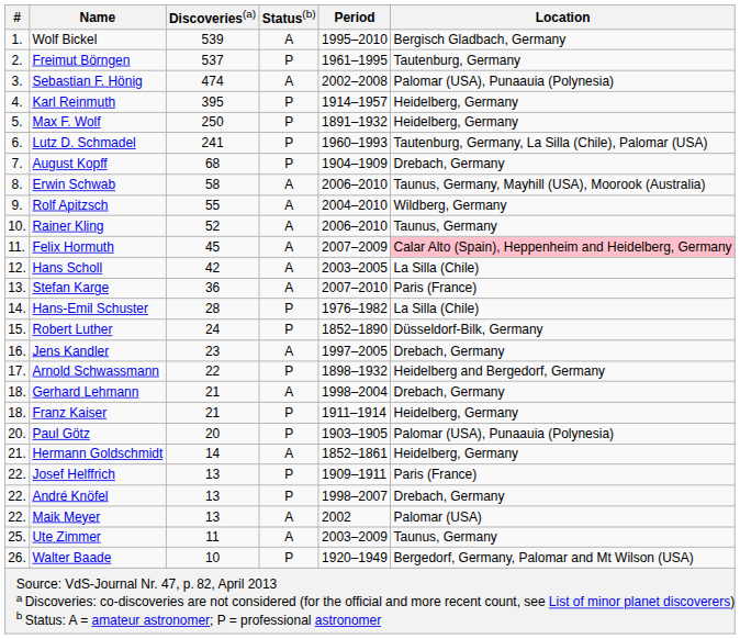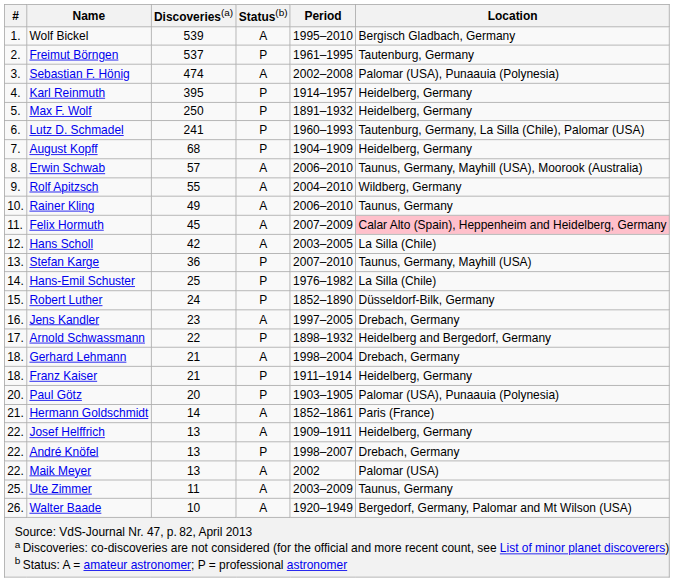 <table class="wikitable floatleft" style="font-size: 0.9em">
 <tr>
 <th>#</th>
 <th>Name</th>
 <th style="font-weight: normal;"><strong>Discoveries</strong><sup>(a)</sup></th>
 <th style="font-weight: normal;"><strong>Status</strong><sup>(b)</sup></th>
 <th>Period</th>
 <th>Location</th>
 </tr>
 <tr>
 <td align=center>1.</td>
 <td>Wolf Bickel</td>
 <td align=center>539</td>
 <td align=center>A</td>
 <td>1995–2010</td>
 <td>Bergisch Gladbach, Germany</td>
 </tr>
 <tr>
 <td align=center>2.</td>
 <td><a href='#'>Freimut Börngen</a></td>
 <td align=center>537</td>
 <td align=center>P</td>
 <td>1961–1995</td>
 <td>Tautenburg, Germany</td>
 </tr>
 <tr>
 <td align=center>3.</td>
 <td><a href='#'>Sebastian F. Hönig</a></td>
 <td align=center>474</td>
 <td align=center>A</td>
 <td>2002–2008</td>
 <td>Palomar (USA), Punaauia (Polynesia)</td>
 </tr>
 <tr>
 <td align=center>4.</td>
 <td><a href='#'>Karl Reinmuth</a></td>
 <td align=center>395</td>
 <td align=center>P</td>
 <td>1914–1957</td>
 <td>Heidelberg, Germany</td>
 </tr>
 <tr>
 <td align=center>5.</td>
 <td><a href='#'>Max F. Wolf</a></td>
 <td align=center>250</td>
 <td align=center>P</td>
 <td>1891–1932</td>
 <td>Heidelberg, Germany</td>
 </tr>
 <tr>
 <td align=center>6.</td>
 <td><a href='#'>Lutz D. Schmadel</a></td>
 <td align=center>241</td>
 <td align=center>P</td>
 <td>1960–1993</td>
 <td>Tautenburg, Germany, La Silla (Chile), Palomar (USA)</td>
 </tr>
 <tr>
 <td align=center>7.</td>
 <td><a href='#'>August Kopff</a></td>
 <td align=center>68</td>
 <td align=center>P</td>
 <td>1904–1909</td>
-<td>Drebach, Germany</td>
+<td>Heidelberg, Germany</td>
 </tr>
 <tr>
 <td align=center>8.</td>
 <td><a href='#'>Erwin Schwab</a></td>
-<td align=center>58</td>
+<td align=center>57</td>
 <td align=center>A</td>
 <td>2006–2010</td>
 <td>Taunus, Germany, Mayhill (USA), Moorook (Australia)</td>
 </tr>
 <tr>
 <td align=center>9.</td>
 <td><a href='#'>Rolf Apitzsch</a></td>
 <td align=center>55</td>
 <td align=center>A</td>
 <td>2004–2010</td>
 <td>Wildberg, Germany</td>
 </tr>
 <tr>
 <td>10.</td>
 <td><a href='#'>Rainer Kling</a></td>
-<td align=center>52</td>
+<td align=center>49</td>
 <td align=center>A</td>
 <td>2006–2010</td>
 <td>Taunus, Germany</td>
 </tr>
 <tr>
 <td>11.</td>
 <td><a href='#'>Felix Hormuth</a></td>
 <td align=center>45</td>
 <td align=center>A</td>
 <td>2007–2009</td>
 <td style="background: pink;">Calar Alto (Spain), Heppenheim and Heidelberg, Germany</td>
 </tr>
 <tr>
 <td>12.</td>
 <td><a href='#'>Hans Scholl</a></td>
 <td align=center>42</td>
 <td align=center>A</td>
 <td>2003–2005</td>
 <td>La Silla (Chile)</td>
 </tr>
 <tr>
 <td>13.</td>
 <td><a href='#'>Stefan Karge</a></td>
 <td align=center>36</td>
-<td align=center>A</td>
+<td align=center>P</td>
 <td>2007–2010</td>
-<td>Paris (France)</td>
+<td>Taunus, Germany, Mayhill (USA)</td>
 </tr>
 <tr>
 <td>14.</td>
 <td><a href='#'>Hans-Emil Schuster</a></td>
-<td align=center>28</td>
+<td align=center>25</td>
 <td align=center>P</td>
 <td>1976–1982</td>
 <td>La Silla (Chile)</td>
 </tr>
 <tr>
 <td>15.</td>
 <td><a href='#'>Robert Luther</a></td>
 <td align=center>24</td>
 <td align=center>P</td>
 <td>1852–1890</td>
 <td>Düsseldorf-Bilk, Germany</td>
 </tr>
 <tr>
 <td>16.</td>
 <td><a href='#'>Jens Kandler</a></td>
 <td align=center>23</td>
 <td align=center>A</td>
 <td>1997–2005</td>
 <td>Drebach, Germany</td>
 </tr>
 <tr>
 <td>17.</td>
 <td><a href='#'>Arnold Schwassmann</a></td>
 <td align=center>22</td>
 <td align=center>P</td>
 <td>1898–1932</td>
 <td>Heidelberg and Bergedorf, Germany</td>
 </tr>
 <tr>
 <td>18.</td>
 <td><a href='#'>Gerhard Lehmann</a></td>
 <td align=center>21</td>
 <td align=center>A</td>
 <td>1998–2004</td>
 <td>Drebach, Germany</td>
 </tr>
 <tr>
 <td>18.</td>
 <td><a href='#'>Franz Kaiser</a></td>
 <td align=center>21</td>
 <td align=center>P</td>
 <td>1911–1914</td>
 <td>Heidelberg, Germany</td>
 </tr>
 <tr>
 <td>20.</td>
 <td><a href='#'>Paul Götz</a></td>
 <td align=center>20</td>
 <td align=center>P</td>
 <td>1903–1905</td>
 <td>Palomar (USA), Punaauia (Polynesia)</td>
 </tr>
 <tr>
 <td>21.</td>
 <td><a href='#'>Hermann Goldschmidt</a></td>
 <td align=center>14</td>
 <td align=center>A</td>
 <td>1852–1861</td>
-<td>Heidelberg, Germany</td>
+<td>Paris (France)</td>
 </tr>
 <tr>
 <td>22.</td>
 <td><a href='#'>Josef Helffrich</a></td>
 <td align=center>13</td>
-<td align=center>P</td>
+<td align=center>A</td>
 <td>1909–1911</td>
-<td>Paris (France)</td>
+<td>Heidelberg, Germany</td>
 </tr>
 <tr>
 <td>22.</td>
 <td><a href='#'>André Knöfel</a></td>
 <td align=center>13</td>
 <td align=center>P</td>
 <td>1998–2007</td>
 <td>Drebach, Germany</td>
 </tr>
 <tr>
 <td>22.</td>
 <td><a href='#'>Maik Meyer</a></td>
 <td align=center>13</td>
 <td align=center>A</td>
 <td>2002</td>
 <td>Palomar (USA)</td>
 </tr>
 <tr>
 <td>25.</td>
 <td><a href='#'>Ute Zimmer</a></td>
 <td align=center>11</td>
 <td align=center>A</td>
 <td>2003–2009</td>
 <td>Taunus, Germany</td>
 </tr>
 <tr>
 <td>26.</td>
 <td><a href='#'>Walter Baade</a></td>
 <td align=center>10</td>
-<td align=center>P</td>
+<td align=center>A</td>
 <td>1920–1949</td>
 <td>Bergedorf, Germany, Palomar and Mt Wilson (USA)</td>
 </tr>
 <tr>
 <th colspan=6 style="; text-align: left; font-weight: normal; padding: 9px 0 6px 12px;">Source: VdS-Journal Nr. 47, p. 82, April 2013<br><sup>a</sup> Discoveries: co-discoveries are not considered (for the official and more recent count, see <a href='#'>List of minor planet discoverers</a>)<br><sup>b</sup> Status: A = <a href='#'>amateur astronomer</a>; P = professional <a href='#'>astronomer</a></th>
 </tr>
 </table>
